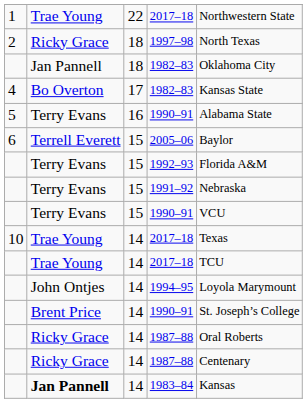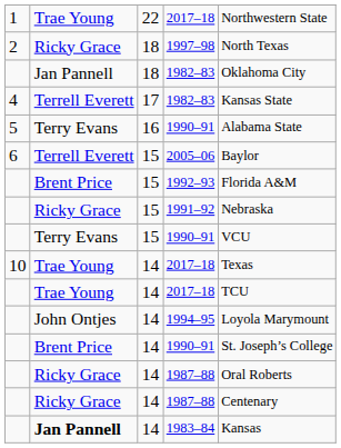 <table class="wikitable">
 <tr>
 </tr>
 <tr>
 <td>1</td>
 <td><a href='#'>Trae Young</a></td>
 <td>22</td>
 <td style="font-size:80%;"><a href='#'>2017–18</a></td>
 <td style="font-size:80%;">Northwestern State</td>
 </tr>
 <tr>
 <td>2</td>
 <td><a href='#'>Ricky Grace</a></td>
 <td>18</td>
 <td style="font-size:80%;"><a href='#'>1997–98</a></td>
 <td style="font-size:80%;">North Texas</td>
 </tr>
 <tr>
 <td></td>
 <td>Jan Pannell</td>
 <td>18</td>
 <td style="font-size:80%;"><a href='#'>1982–83</a></td>
 <td style="font-size:80%;">Oklahoma City</td>
 </tr>
 <tr>
 <td>4</td>
-<td><a href='#'>Bo Overton</a></td>
+<td><a href='#'>Terrell Everett</a></td>
 <td>17</td>
 <td style="font-size:80%;"><a href='#'>1982–83</a></td>
 <td style="font-size:80%;">Kansas State</td>
 </tr>
 <tr>
 <td>5</td>
 <td>Terry Evans</td>
 <td>16</td>
 <td style="font-size:80%;"><a href='#'>1990–91</a></td>
 <td style="font-size:80%;">Alabama State</td>
 </tr>
 <tr>
 <td>6</td>
 <td><a href='#'>Terrell Everett</a></td>
 <td>15</td>
 <td style="font-size:80%;"><a href='#'>2005–06</a></td>
 <td style="font-size:80%;">Baylor</td>
 </tr>
 <tr>
 <td></td>
-<td>Terry Evans</td>
+<td><a href='#'>Brent Price</a></td>
 <td>15</td>
 <td style="font-size:80%;"><a href='#'>1992–93</a></td>
 <td style="font-size:80%;">Florida A&M</td>
 </tr>
 <tr>
 <td></td>
-<td>Terry Evans</td>
+<td><a href='#'>Ricky Grace</a></td>
 <td>15</td>
 <td style="font-size:80%;"><a href='#'>1991–92</a></td>
 <td style="font-size:80%;">Nebraska</td>
 </tr>
 <tr>
 <td></td>
 <td>Terry Evans</td>
 <td>15</td>
 <td style="font-size:80%;"><a href='#'>1990–91</a></td>
 <td style="font-size:80%;">VCU</td>
 </tr>
 <tr>
 <td>10</td>
 <td><a href='#'>Trae Young</a></td>
 <td>14</td>
 <td style="font-size:80%;"><a href='#'>2017–18</a></td>
 <td style="font-size:80%;">Texas</td>
 </tr>
 <tr>
 <td></td>
 <td><a href='#'>Trae Young</a></td>
 <td>14</td>
 <td style="font-size:80%;"><a href='#'>2017–18</a></td>
 <td style="font-size:80%;">TCU</td>
 </tr>
 <tr>
 <td></td>
 <td>John Ontjes</td>
 <td>14</td>
 <td style="font-size:80%;"><a href='#'>1994–95</a></td>
 <td style="font-size:80%;">Loyola Marymount</td>
 </tr>
 <tr>
 <td></td>
 <td><a href='#'>Brent Price</a></td>
 <td>14</td>
 <td style="font-size:80%;"><a href='#'>1990–91</a></td>
 <td style="font-size:80%;">St. Joseph’s College</td>
 </tr>
 <tr>
 <td></td>
 <td><a href='#'>Ricky Grace</a></td>
 <td>14</td>
 <td style="font-size:80%;"><a href='#'>1987–88</a></td>
 <td style="font-size:80%;">Oral Roberts</td>
 </tr>
 <tr>
 <td></td>
 <td><a href='#'>Ricky Grace</a></td>
 <td>14</td>
 <td style="font-size:80%;"><a href='#'>1987–88</a></td>
 <td style="font-size:80%;">Centenary</td>
 </tr>
 <tr>
 <td></td>
 <td><strong>Jan Pannell</strong></td>
 <td>14</td>
 <td style="font-size:80%;"><a href='#'>1983–84</a></td>
 <td style="font-size:80%;">Kansas</td>
 </tr>
 </table>
